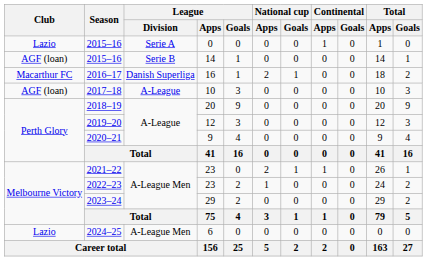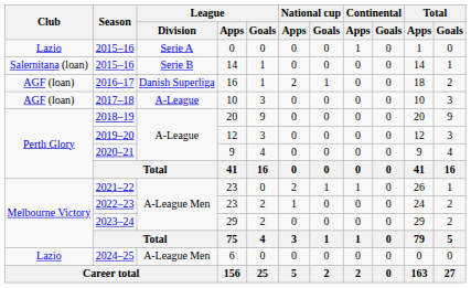 <table class="wikitable" style="text-align:center">
 <tr>
 <th rowspan="2">Club</th>
 <th rowspan="2">Season</th>
 <th colspan="3">League</th>
 <th colspan="2">National cup</th>
 <th colspan="2">Continental</th>
 <th colspan="2">Total</th>
 </tr>
 <tr>
 <th>Division</th>
 <th>Apps</th>
 <th>Goals</th>
 <th>Apps</th>
 <th>Goals</th>
 <th>Apps</th>
 <th>Goals</th>
 <th>Apps</th>
 <th>Goals</th>
 </tr>
 <tr>
 <td><a href='#'>Lazio</a></td>
 <td><a href='#'>2015–16</a></td>
 <td><a href='#'>Serie A</a></td>
 <td>0</td>
 <td>0</td>
 <td>0</td>
 <td>0</td>
 <td>1</td>
 <td>0</td>
 <td>1</td>
 <td>0</td>
 </tr>
 <tr>
-<td><a href='#'>AGF</a> (loan)</td>
+<td><a href='#'>Salernitana</a> (loan)</td>
 <td><a href='#'>2015–16</a></td>
 <td><a href='#'>Serie B</a></td>
 <td>14</td>
 <td>1</td>
 <td>0</td>
 <td>0</td>
 <td>0</td>
 <td>0</td>
 <td>14</td>
 <td>1</td>
 </tr>
 <tr>
-<td><a href='#'>Macarthur FC</a></td>
+<td><a href='#'>AGF</a> (loan)</td>
 <td><a href='#'>2016–17</a></td>
 <td><a href='#'>Danish Superliga</a></td>
 <td>16</td>
 <td>1</td>
 <td>2</td>
 <td>1</td>
 <td>0</td>
 <td>0</td>
 <td>18</td>
 <td>2</td>
 </tr>
 <tr>
 <td><a href='#'>AGF</a> (loan)</td>
 <td><a href='#'>2017–18</a></td>
 <td><a href='#'>A-League</a></td>
 <td>10</td>
 <td>3</td>
 <td>0</td>
 <td>0</td>
 <td>0</td>
 <td>0</td>
 <td>10</td>
 <td>3</td>
 </tr>
 <tr>
 <td rowspan="4"><a href='#'>Perth Glory</a></td>
 <td><a href='#'>2018–19</a></td>
 <td rowspan="3">A-League</td>
 <td>20</td>
 <td>9</td>
 <td>0</td>
 <td>0</td>
 <td>0</td>
 <td>0</td>
 <td>20</td>
 <td>9</td>
 </tr>
 <tr>
 <td><a href='#'>2019–20</a></td>
 <td>12</td>
 <td>3</td>
 <td>0</td>
 <td>0</td>
 <td>0</td>
 <td>0</td>
 <td>12</td>
 <td>3</td>
 </tr>
 <tr>
 <td><a href='#'>2020–21</a></td>
 <td>9</td>
 <td>4</td>
 <td>0</td>
 <td>0</td>
 <td>0</td>
 <td>0</td>
 <td>9</td>
 <td>4</td>
 </tr>
 <tr>
 <th colspan="2">Total</th>
 <th>41</th>
 <th>16</th>
 <th>0</th>
 <th>0</th>
 <th>0</th>
 <th>0</th>
 <th>41</th>
 <th>16</th>
 </tr>
 <tr>
 <td rowspan=4><a href='#'>Melbourne Victory</a></td>
 <td><a href='#'>2021–22</a></td>
 <td rowspan=3>A-League Men</td>
 <td>23</td>
 <td>0</td>
 <td>2</td>
 <td>1</td>
 <td>1</td>
 <td>0</td>
 <td>26</td>
 <td>1</td>
 </tr>
 <tr>
 <td><a href='#'>2022–23</a></td>
 <td>23</td>
 <td>2</td>
 <td>1</td>
 <td>0</td>
 <td>0</td>
 <td>0</td>
 <td>24</td>
 <td>2</td>
 </tr>
 <tr>
 <td><a href='#'>2023–24</a></td>
 <td>29</td>
 <td>2</td>
 <td>0</td>
 <td>0</td>
 <td>0</td>
 <td>0</td>
 <td>29</td>
 <td>2</td>
 </tr>
 <tr>
 <th colspan=2>Total</th>
 <th>75</th>
 <th>4</th>
 <th>3</th>
 <th>1</th>
 <th>1</th>
 <th>0</th>
 <th>79</th>
 <th>5</th>
 </tr>
 <tr>
 <td><a href='#'>Lazio</a></td>
 <td><a href='#'>2024–25</a></td>
 <td>A-League Men</td>
 <td>6</td>
 <td>0</td>
 <td>0</td>
 <td>0</td>
 <td>0</td>
 <td>0</td>
 <td>0</td>
 <td>0</td>
 </tr>
 <tr>
 <th colspan="3">Career total</th>
 <th>156</th>
 <th>25</th>
 <th>5</th>
 <th>2</th>
 <th>2</th>
 <th>0</th>
 <th>163</th>
 <th>27</th>
 </tr>
 </table>
